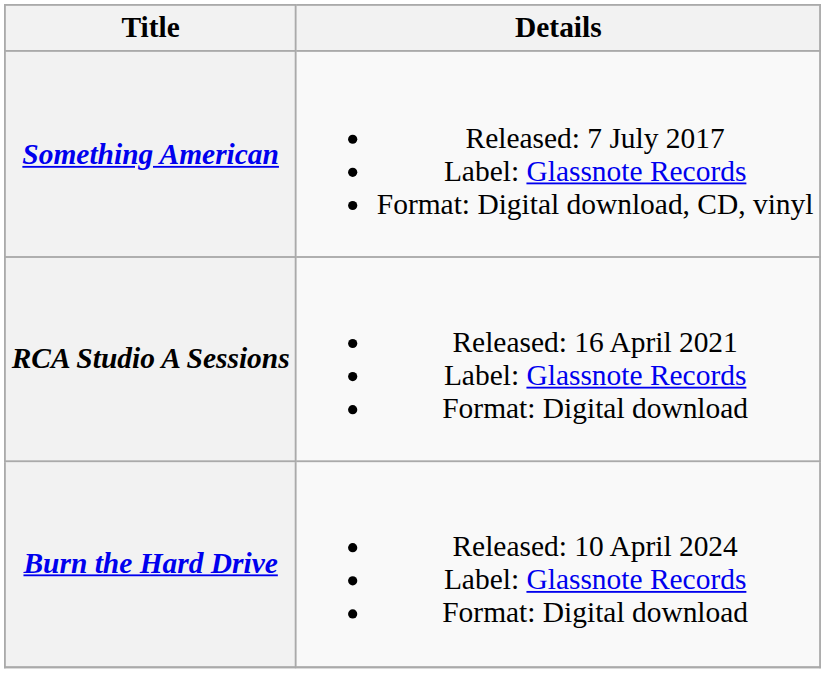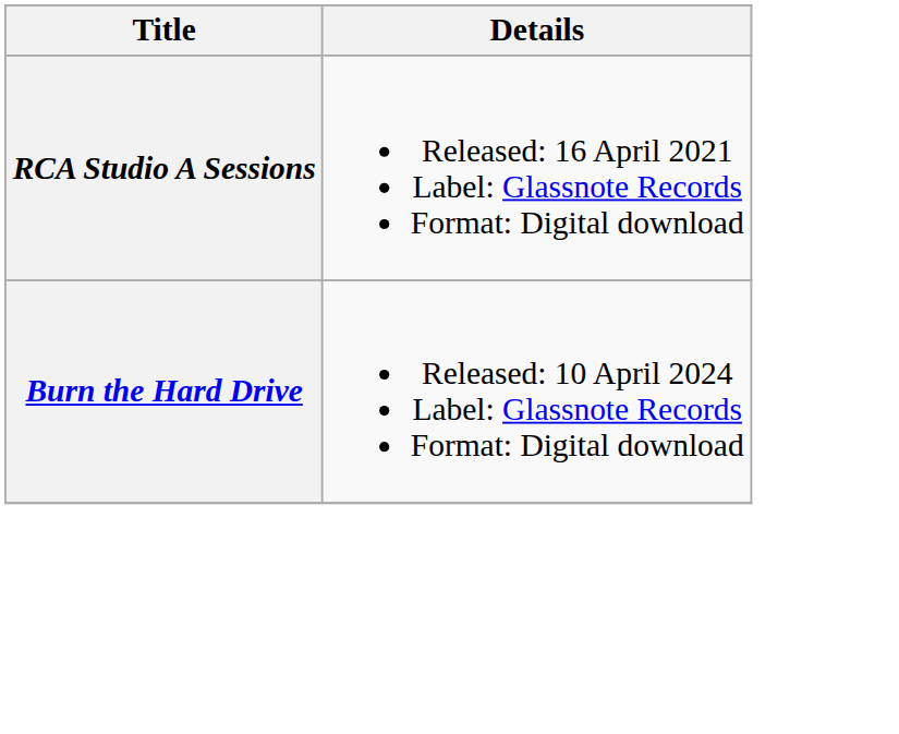 <table class="wikitable plainrowheaders" style="text-align:center;">
 <tr>
 <th scope="col">Title</th>
 <th scope="col">Details</th>
-</tr>
-<tr>
-<th scope="row"><em><a href='#'>Something American</a></em></th>
-<td><br><ul><li>Released: 7 July 2017</li><li>Label: <a href='#'>Glassnote Records</a></li><li>Format: Digital download, CD, vinyl</li></ul></td>
 </tr>
 <tr>
 <th scope="row"><em>RCA Studio A Sessions</em></th>
 <td><br><ul><li>Released: 16 April 2021</li><li>Label: <a href='#'>Glassnote Records</a></li><li>Format: Digital download</li></ul></td>
 </tr>
 <tr>
 <th scope="row"><em><a href='#'>Burn the Hard Drive</a></em></th>
 <td><br><ul><li>Released: 10 April 2024</li><li>Label: <a href='#'>Glassnote Records</a></li><li>Format: Digital download</li></ul></td>
 </tr>
 <tr>
 </tr>
 </table>
